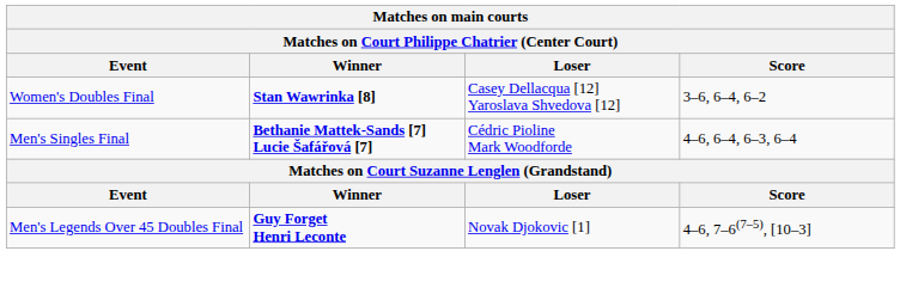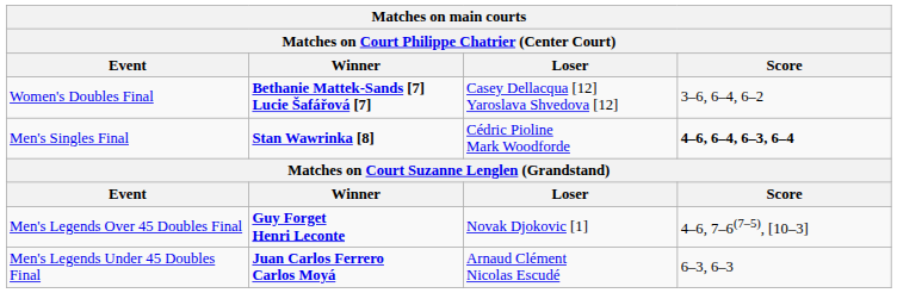 <table class="wikitable collapsible uncollapsed" style=margin:auto>
 <tr>
 <th colspan=4 style=white-space:nowrap>Matches on main courts</th>
 </tr>
 <tr>
 <th colspan=4><strong>Matches on <a href='#'>Court Philippe Chatrier</a> (Center Court)</strong></th>
 </tr>
 <tr>
 <th width=250>Event</th>
 <th width=220>Winner</th>
 <th width=220>Loser</th>
 <th width=220>Score</th>
 </tr>
 <tr>
 <td><a href='#'>Women's Doubles Final</a></td>
-<td> <strong><a href='#'>Stan Wawrinka</a> [8]</strong></td>
+<td> <strong><a href='#'>Bethanie Mattek-Sands</a> [7]</strong><br>  <strong><a href='#'>Lucie Šafářová</a> [7]</strong></td>
 <td> <a href='#'>Casey Dellacqua</a> [12]<br>  <a href='#'>Yaroslava Shvedova</a> [12]</td>
 <td>3–6, 6–4, 6–2</td>
 </tr>
 <tr>
 <td><a href='#'>Men's Singles Final</a></td>
-<td> <strong><a href='#'>Bethanie Mattek-Sands</a> [7]</strong><br>  <strong><a href='#'>Lucie Šafářová</a> [7]</strong></td>
+<td> <strong><a href='#'>Stan Wawrinka</a> [8]</strong></td>
 <td> <a href='#'>Cédric Pioline</a><br>  <a href='#'>Mark Woodforde</a></td>
-<td>4–6, 6–4, 6–3, 6–4</td>
+<td><strong>4–6, 6–4, 6–3, 6–4</strong></td>
 </tr>
 <tr>
 <th colspan=4><strong>Matches on <a href='#'>Court Suzanne Lenglen</a> (Grandstand)</strong></th>
 </tr>
 <tr>
 <th width=250>Event</th>
 <th width=220>Winner</th>
 <th width=220>Loser</th>
 <th width=220>Score</th>
 </tr>
 <tr>
 <td><a href='#'>Men's Legends Over 45 Doubles Final</a></td>
 <td> <strong><a href='#'>Guy Forget</a></strong><br>  <strong><a href='#'>Henri Leconte</a></strong></td>
 <td> <a href='#'>Novak Djokovic</a> [1]</td>
 <td>4–6, 7–6<sup>(7–5)</sup>, [10–3]</td>
 </tr>
+<tr>
+<td><a href='#'>Men's Legends Under 45 Doubles Final</a></td>
+<td> <strong><a href='#'>Juan Carlos Ferrero</a></strong><br>  <strong><a href='#'>Carlos Moyá</a></strong></td>
+<td> <a href='#'>Arnaud Clément</a><br>  <a href='#'>Nicolas Escudé</a></td>
+<td>6–3, 6–3</td>
+</tr>
 </table>
